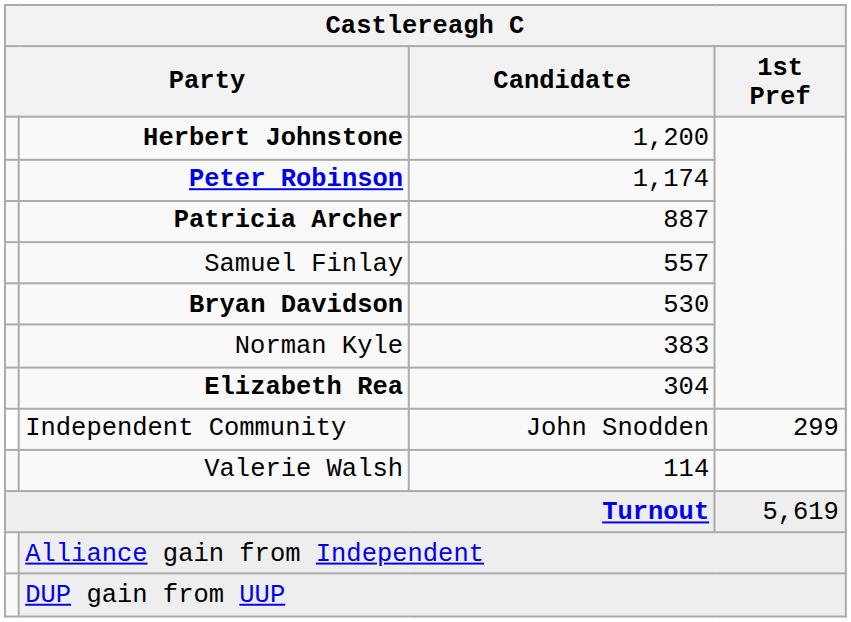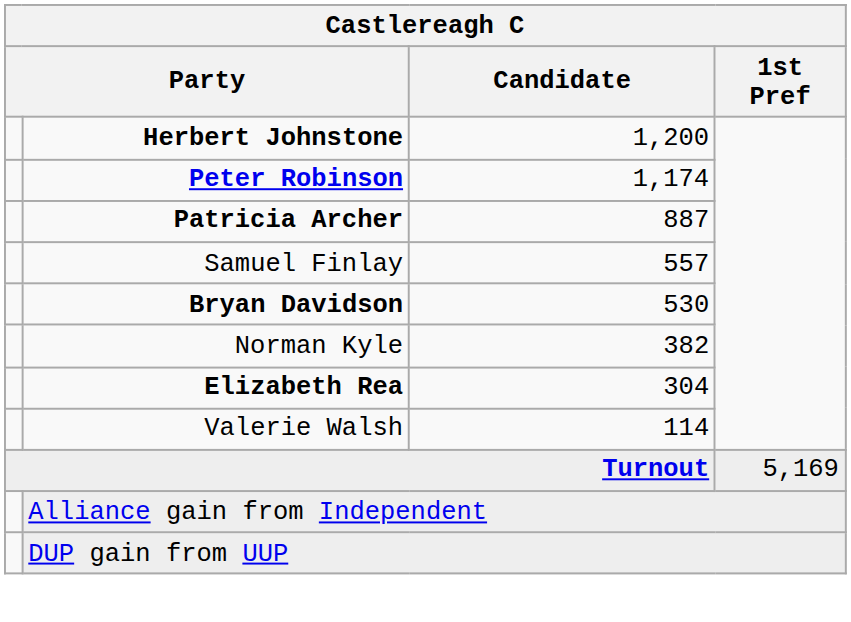 <table class="wikitable">
 <tr>
 <th colspan="4" align="center">Castlereagh C</th>
 </tr>
 <tr>
 <th colspan="2" align="center" width=200>Party</th>
 <th width=150>Candidate</th>
 <th width=60>1st Pref</th>
 </tr>
 <tr>
 <td></td>
 <td align="right"><strong>Herbert Johnstone</strong></td>
 <td align="right">1,200</td>
 </tr>
 <tr>
 <td></td>
 <td align="right"><strong><a href='#'>Peter Robinson</a></strong></td>
 <td align="right">1,174</td>
 </tr>
 <tr>
 <td></td>
 <td align="right"><strong>Patricia Archer</strong></td>
 <td align="right">887</td>
 </tr>
 <tr>
 <td></td>
 <td align="right">Samuel Finlay</td>
 <td align="right">557</td>
 </tr>
 <tr>
 <td></td>
 <td align="right"><strong>Bryan Davidson</strong></td>
 <td align="right">530</td>
 </tr>
 <tr>
 <td></td>
 <td align="right">Norman Kyle</td>
-<td align="right">383</td>
+<td align="right">382</td>
 </tr>
 <tr>
 <td></td>
 <td align="right"><strong>Elizabeth Rea</strong></td>
 <td align="right">304</td>
-</tr>
-<tr>
-<td style="background-color: #FFFFFF"></td>
-<td>Independent Community</td>
-<td align="right">John Snodden</td>
-<td align="right">299</td>
 </tr>
 <tr>
 <td></td>
 <td align="right">Valerie Walsh</td>
 <td align="right">114</td>
 </tr>
 <tr bgcolor="EEEEEE">
 <td colspan=3 align="right"><strong><a href='#'>Turnout</a></strong></td>
-<td align="right">5,619</td>
+<td align="right">5,169</td>
 </tr>
 <tr>
 <td bgcolor=></td>
 <td colspan=3 bgcolor="EEEEEE"><a href='#'>Alliance</a> gain from <a href='#'>Independent</a></td>
 </tr>
 <tr>
 <td bgcolor=></td>
 <td colspan=3 bgcolor="EEEEEE"><a href='#'>DUP</a> gain from <a href='#'>UUP</a></td>
 </tr>
 </table>
